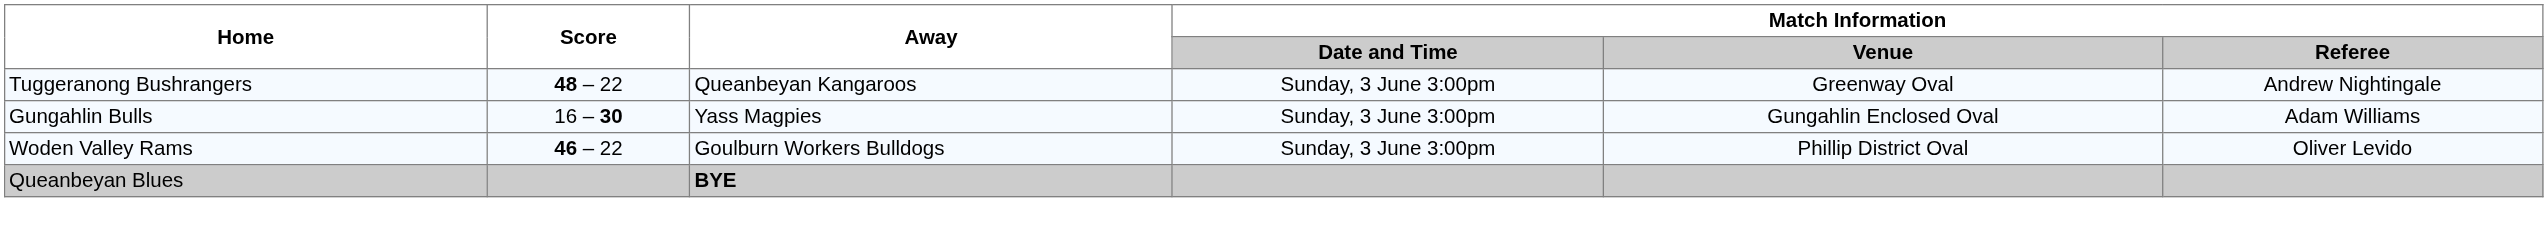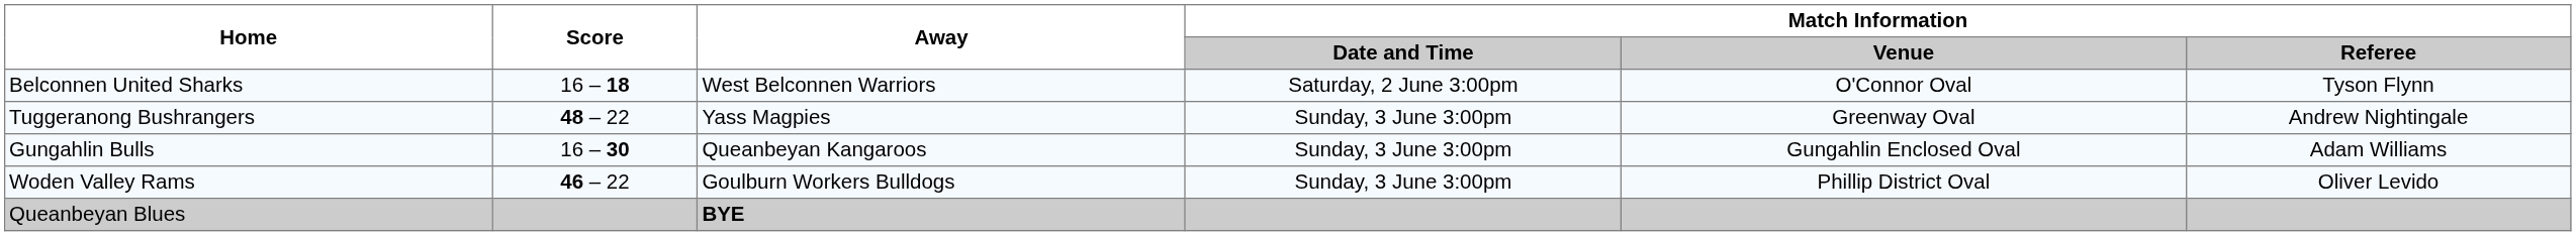 <table border="1" cellpadding="3" cellspacing="0" width="100%" style="border-collapse:collapse;  text-align:center;">
 <tr>
 <th rowspan="2" width="19%">Home</th>
 <th rowspan="2" width="8%">Score</th>
 <th rowspan="2" width="19%">Away</th>
 <th colspan="3">Match Information</th>
 </tr>
 <tr bgcolor="#CCCCCC">
 <th width="17%">Date and Time</th>
 <th width="22%">Venue</th>
 <th width="50%">Referee</th>
 </tr>
 <tr style="text-align:center; background:#f5faff;">
+<td align="left"> Belconnen United Sharks</td>
+<td>16 – <strong>18</strong></td>
+<td align="left"> West Belconnen Warriors</td>
+<td>Saturday, 2 June 3:00pm</td>
+<td>O'Connor Oval</td>
+<td>Tyson Flynn</td>
+</tr>
+<tr style="text-align:center; background:#f5faff;">
 <td align="left"> Tuggeranong Bushrangers</td>
 <td><strong>48</strong> – 22</td>
-<td align="left"> Queanbeyan Kangaroos</td>
+<td align="left"> Yass Magpies</td>
 <td>Sunday, 3 June 3:00pm</td>
 <td>Greenway Oval</td>
 <td>Andrew Nightingale</td>
 </tr>
 <tr style="text-align:center; background:#f5faff;">
 <td align="left"> Gungahlin Bulls</td>
 <td>16 – <strong>30</strong></td>
-<td align="left"> Yass Magpies</td>
+<td align="left"> Queanbeyan Kangaroos</td>
 <td>Sunday, 3 June 3:00pm</td>
 <td>Gungahlin Enclosed Oval</td>
 <td>Adam Williams</td>
 </tr>
 <tr style="text-align:center; background:#f5faff;">
 <td align="left"> Woden Valley Rams</td>
 <td><strong>46</strong> – 22</td>
 <td align="left"><strong></strong> Goulburn Workers Bulldogs</td>
 <td>Sunday, 3 June 3:00pm</td>
 <td>Phillip District Oval</td>
 <td>Oliver Levido</td>
 </tr>
 <tr style="text-align:center; background:#CCCCCC;">
 <td align="left"> Queanbeyan Blues</td>
 <td></td>
 <td align="left"><strong>BYE</strong></td>
 <td></td>
 <td></td>
 <td></td>
 </tr>
 </table>
